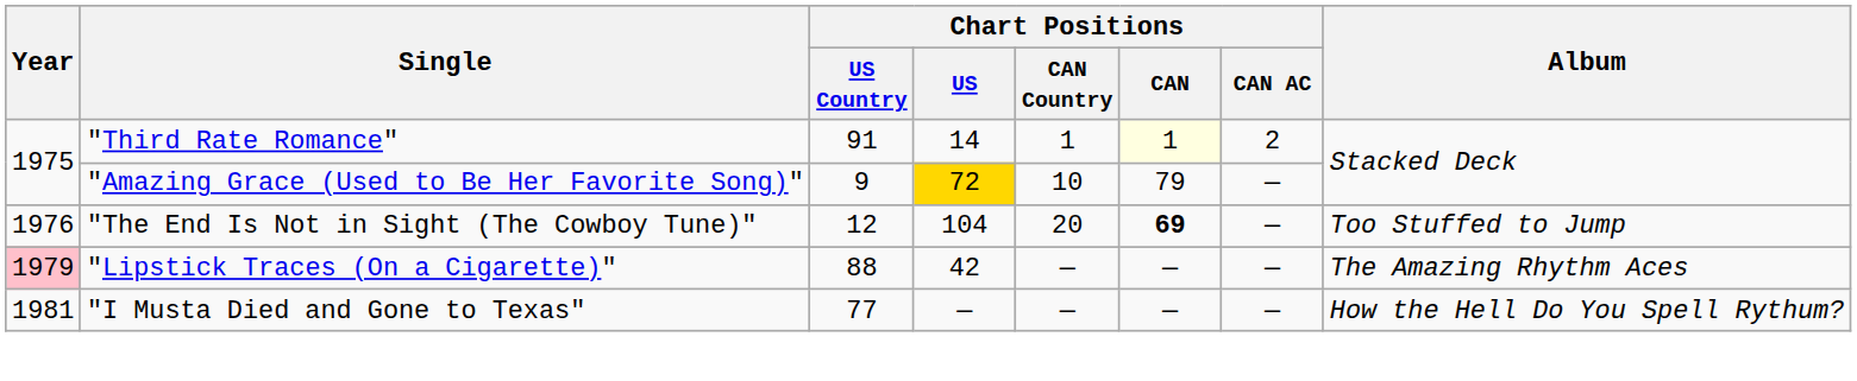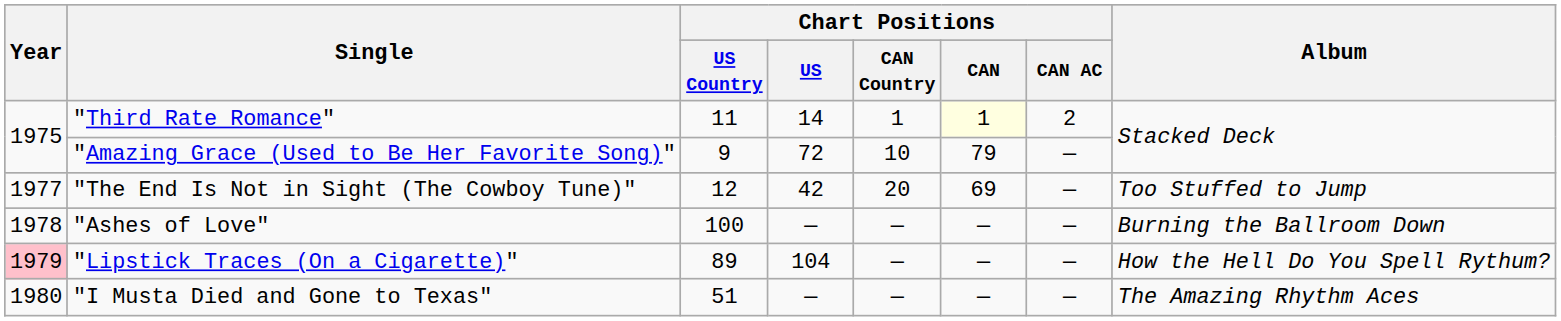 <table class="wikitable">
 <tr>
 <th rowspan="2">Year</th>
 <th rowspan="2">Single</th>
 <th colspan="5">Chart Positions</th>
 <th rowspan="2">Album</th>
 </tr>
 <tr>
 <th width="45"><small><a href='#'>US Country</a></small></th>
 <th width="45"><small><a href='#'>US</a></small></th>
 <th width="45"><small>CAN Country</small></th>
 <th width="45"><small>CAN</small></th>
 <th width="45"><small>CAN AC</small></th>
 </tr>
 <tr>
 <td rowspan="2">1975</td>
 <td>"<a href='#'>Third Rate Romance</a>"</td>
-<td align="center">91</td>
+<td align="center">11</td>
 <td align="center">14</td>
 <td align="center">1</td>
 <td align="center" style="background: lightyellow;">1</td>
 <td align="center">2</td>
 <td rowspan="2"><em>Stacked Deck</em></td>
 </tr>
 <tr>
 <td>"<a href='#'>Amazing Grace (Used to Be Her Favorite Song)</a>"</td>
 <td align="center">9</td>
-<td align="center" style="background: gold;">72</td>
+<td align="center">72</td>
 <td align="center">10</td>
 <td align="center">79</td>
 <td align="center">—</td>
 </tr>
 <tr>
-<td>1976</td>
+<td>1977</td>
 <td>"The End Is Not in Sight (The Cowboy Tune)"</td>
 <td align="center">12</td>
-<td align="center">104</td>
+<td align="center">42</td>
 <td align="center">20</td>
-<td align="center"><strong>69</strong></td>
+<td align="center">69</td>
 <td align="center">—</td>
 <td><em>Too Stuffed to Jump</em></td>
 </tr>
 <tr>
+<td>1978</td>
+<td>"Ashes of Love"</td>
+<td align="center">100</td>
+<td align="center">—</td>
+<td align="center">—</td>
+<td align="center">—</td>
+<td align="center">—</td>
+<td><em>Burning the Ballroom Down</em></td>
+</tr>
+<tr>
 <td style="background: pink;">1979</td>
 <td>"<a href='#'>Lipstick Traces (On a Cigarette)</a>"</td>
-<td align="center">88</td>
-<td align="center">42</td>
+<td align="center">89</td>
+<td align="center">104</td>
+<td align="center">—</td>
+<td align="center">—</td>
+<td align="center">—</td>
+<td><em>How the Hell Do You Spell Rythum?</em></td>
+</tr>
+<tr>
+<td>1980</td>
+<td>"I Musta Died and Gone to Texas"</td>
+<td align="center">51</td>
+<td align="center">—</td>
 <td align="center">—</td>
 <td align="center">—</td>
 <td align="center">—</td>
 <td><em>The Amazing Rhythm Aces</em></td>
 </tr>
-<tr>
-<td>1981</td>
-<td>"I Musta Died and Gone to Texas"</td>
-<td align="center">77</td>
-<td align="center">—</td>
-<td align="center">—</td>
-<td align="center">—</td>
-<td align="center">—</td>
-<td><em>How the Hell Do You Spell Rythum?</em></td>
-</tr>
 </table>
